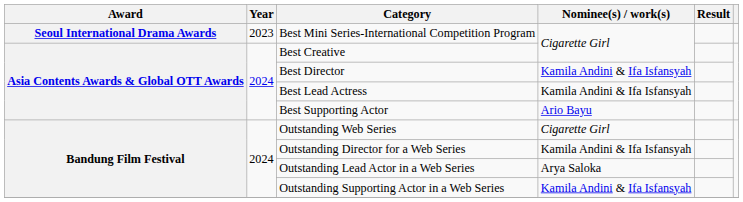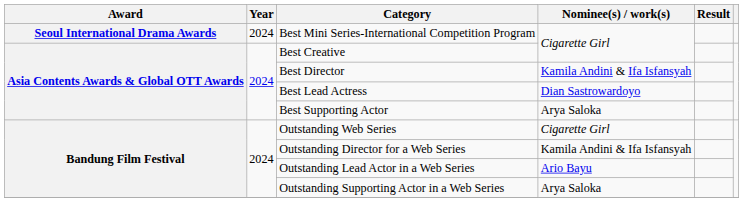 <table class="wikitable plainrowheaders sortable">
 <tr>
 <th scope="col">Award</th>
 <th scope="col">Year</th>
 <th scope="col">Category</th>
 <th scope="col">Nominee(s) / work(s)</th>
 <th scope="col">Result</th>
 <th scope="col" class="unsortable"></th>
 </tr>
 <tr>
 <th scope="row"><a href='#'>Seoul International Drama Awards</a></th>
-<td style="text-align:center">2023</td>
+<td style="text-align:center">2024</td>
 <td>Best Mini Series-International Competition Program</td>
 <td rowspan="2"><em>Cigarette Girl</em></td>
 <td></td>
 <td style="text-align:center"></td>
 </tr>
 <tr>
 <th rowspan="4" scope="row"><a href='#'>Asia Contents Awards & Global OTT Awards</a></th>
 <td rowspan="4" style="text-align:center"><a href='#'>2024</a></td>
 <td>Best Creative</td>
 <td></td>
 <td rowspan="4" style="text-align:center"></td>
 </tr>
 <tr>
 <td>Best Director</td>
 <td><a href='#'>Kamila Andini</a> & <a href='#'>Ifa Isfansyah</a></td>
 <td></td>
 </tr>
 <tr>
 <td>Best Lead Actress</td>
-<td>Kamila Andini & Ifa Isfansyah</td>
+<td><a href='#'>Dian Sastrowardoyo</a></td>
 <td></td>
 </tr>
 <tr>
 <td>Best Supporting Actor</td>
-<td><a href='#'>Ario Bayu</a></td>
+<td>Arya Saloka</td>
 <td></td>
 </tr>
 <tr>
 <th rowspan="4" scope="row">Bandung Film Festival</th>
 <td rowspan="4" style="text-align:center">2024</td>
 <td>Outstanding Web Series</td>
 <td><em>Cigarette Girl</em></td>
 <td></td>
 <td rowspan="4" style="text-align:center"></td>
 </tr>
 <tr>
 <td>Outstanding Director for a Web Series</td>
 <td>Kamila Andini & Ifa Isfansyah</td>
 <td></td>
 </tr>
 <tr>
 <td>Outstanding Lead Actor in a Web Series</td>
-<td>Arya Saloka</td>
+<td><a href='#'>Ario Bayu</a></td>
 <td></td>
 </tr>
 <tr>
 <td>Outstanding Supporting Actor in a Web Series</td>
-<td><a href='#'>Kamila Andini</a> & <a href='#'>Ifa Isfansyah</a></td>
+<td>Arya Saloka</td>
 <td></td>
 </tr>
 <tr>
 </tr>
 </table>
